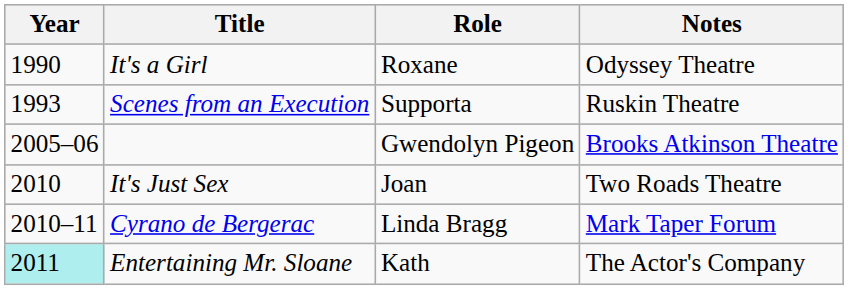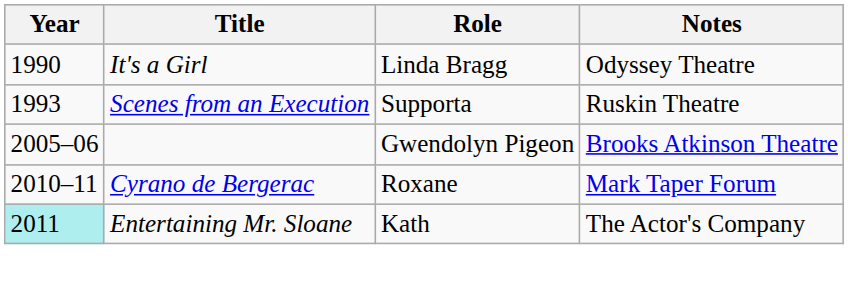 <table class="wikitable sortable">
 <tr>
 <th>Year</th>
 <th>Title</th>
 <th>Role</th>
 <th class="unsortable">Notes</th>
 </tr>
 <tr>
 <td>1990</td>
 <td><em>It's a Girl</em></td>
-<td>Roxane</td>
+<td>Linda Bragg</td>
 <td>Odyssey Theatre</td>
 </tr>
 <tr>
 <td>1993</td>
 <td><em><a href='#'>Scenes from an Execution</a></em></td>
 <td>Supporta</td>
 <td>Ruskin Theatre</td>
 </tr>
 <tr>
 <td>2005–06</td>
 <td><em></em></td>
 <td>Gwendolyn Pigeon</td>
 <td><a href='#'>Brooks Atkinson Theatre</a></td>
 </tr>
 <tr>
-<td>2010</td>
-<td><em>It's Just Sex</em></td>
-<td>Joan</td>
-<td>Two Roads Theatre</td>
-</tr>
-<tr>
 <td>2010–11</td>
 <td><em><a href='#'>Cyrano de Bergerac</a></em></td>
-<td>Linda Bragg</td>
+<td>Roxane</td>
 <td><a href='#'>Mark Taper Forum</a></td>
 </tr>
 <tr>
 <td style="background: paleturquoise;">2011</td>
 <td><em>Entertaining Mr. Sloane</em></td>
 <td>Kath</td>
 <td>The Actor's Company</td>
 </tr>
 </table>
